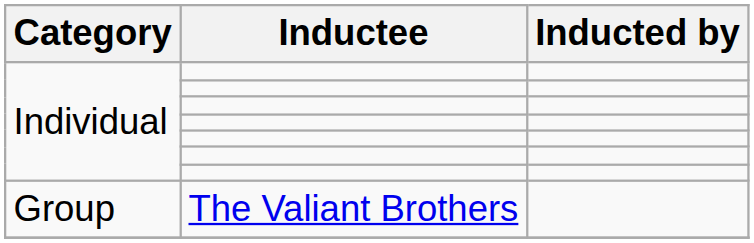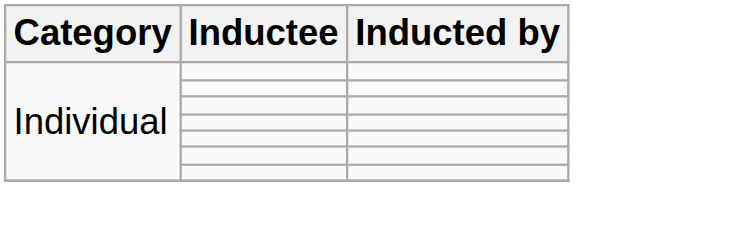 <table class="wikitable">
 <tr>
 <th>Category</th>
 <th>Inductee</th>
 <th>Inducted by</th>
 </tr>
 <tr>
 <td rowspan="7">Individual</td>
 <td></td>
 <td></td>
 </tr>
 <tr>
 <td></td>
 <td></td>
 </tr>
 <tr>
 <td></td>
 <td></td>
 </tr>
 <tr>
 <td></td>
 <td></td>
 </tr>
 <tr>
 <td></td>
 <td></td>
 </tr>
 <tr>
 <td></td>
 <td></td>
 </tr>
 <tr>
 <td></td>
 <td></td>
 </tr>
 <tr>
-<td>Group</td>
-<td><a href='#'>The Valiant Brothers</a></td>
-<td></td>
-</tr>
-<tr>
 </tr>
 </table>
